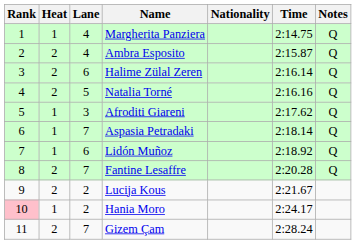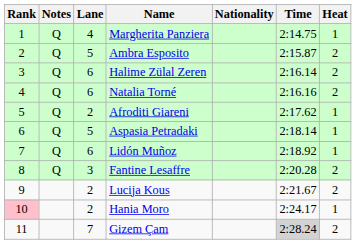 <table class="wikitable sortable" style="text-align:center">
 <tr>
 <th>Rank</th>
-<th>Heat</th>
+<th>Notes</th>
 <th>Lane</th>
 <th>Name</th>
 <th>Nationality</th>
 <th>Time</th>
-<th>Notes</th>
+<th>Heat</th>
 </tr>
 <tr bgcolor=ccffcc>
 <td>1</td>
-<td>1</td>
+<td>Q</td>
 <td>4</td>
 <td align="left"><a href='#'>Margherita Panziera</a></td>
 <td align="left"></td>
 <td>2:14.75</td>
-<td>Q</td>
+<td>1</td>
 </tr>
 <tr bgcolor="ccffcc">
 <td>2</td>
-<td>2</td>
-<td>4</td>
+<td>Q</td>
+<td>5</td>
 <td align="left"><a href='#'>Ambra Esposito</a></td>
 <td align="left"></td>
 <td>2:15.87</td>
-<td>Q</td>
+<td>2</td>
 </tr>
 <tr bgcolor="ccffcc">
 <td>3</td>
-<td>2</td>
+<td>Q</td>
 <td>6</td>
 <td align="left"><a href='#'>Halime Zülal Zeren</a></td>
 <td align="left"></td>
 <td>2:16.14</td>
-<td>Q</td>
+<td>2</td>
 </tr>
 <tr bgcolor="ccffcc">
 <td>4</td>
-<td>2</td>
-<td>5</td>
+<td>Q</td>
+<td>6</td>
 <td align="left"><a href='#'>Natalia Torné</a></td>
 <td align="left"></td>
 <td>2:16.16</td>
-<td>Q</td>
+<td>2</td>
 </tr>
 <tr bgcolor="ccffcc">
 <td>5</td>
-<td>1</td>
-<td>3</td>
+<td>Q</td>
+<td>2</td>
 <td align="left"><a href='#'>Afroditi Giareni</a></td>
 <td align="left"></td>
 <td>2:17.62</td>
-<td>Q</td>
+<td>1</td>
 </tr>
 <tr bgcolor="ccffcc">
 <td>6</td>
-<td>1</td>
-<td>7</td>
+<td>Q</td>
+<td>5</td>
 <td align="left"><a href='#'>Aspasia Petradaki</a></td>
 <td align="left"></td>
 <td>2:18.14</td>
-<td>Q</td>
+<td>1</td>
 </tr>
 <tr bgcolor="ccffcc">
 <td>7</td>
-<td>1</td>
+<td>Q</td>
 <td>6</td>
 <td align="left"><a href='#'>Lidón Muñoz</a></td>
 <td align="left"></td>
 <td>2:18.92</td>
-<td>Q</td>
+<td>1</td>
 </tr>
 <tr bgcolor="ccffcc">
 <td>8</td>
-<td>2</td>
-<td>7</td>
+<td>Q</td>
+<td>3</td>
 <td align="left"><a href='#'>Fantine Lesaffre</a></td>
 <td align="left"></td>
 <td>2:20.28</td>
-<td>Q</td>
+<td>2</td>
 </tr>
 <tr>
 <td>9</td>
-<td>2</td>
+<td></td>
 <td>2</td>
 <td align="left"><a href='#'>Lucija Kous</a></td>
 <td align="left"></td>
 <td>2:21.67</td>
-<td></td>
+<td>2</td>
 </tr>
 <tr>
 <td style="background: pink;">10</td>
-<td>1</td>
+<td></td>
 <td>2</td>
 <td align="left"><a href='#'>Hania Moro</a></td>
 <td align="left"></td>
 <td>2:24.17</td>
-<td></td>
+<td>1</td>
 </tr>
 <tr>
 <td>11</td>
-<td>2</td>
+<td></td>
 <td>7</td>
 <td align="left"><a href='#'>Gizem Çam</a></td>
 <td align="left"></td>
-<td>2:28.24</td>
-<td></td>
+<td style="background: lightgrey;">2:28.24</td>
+<td>2</td>
 </tr>
 </table>
